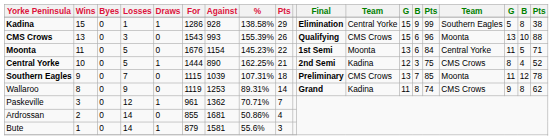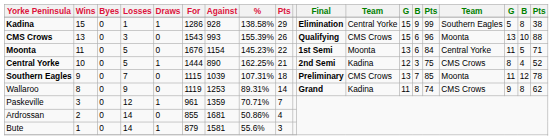 <table style="font-size: 85%; text-align: left;" class="wikitable">
 <tr>
 <th style="color:crimson">Yorke Peninsula</th>
 <th style="color:crimson">Wins</th>
 <th style="color:crimson">Byes</th>
 <th style="color:crimson">Losses</th>
 <th style="color:crimson">Draws</th>
 <th style="color:crimson">For</th>
 <th style="color:crimson">Against</th>
 <th style="color:crimson">%</th>
 <th style="color:crimson">Pts</th>
 <th></th>
 <th style="color:green">Final</th>
 <th style="color:green">Team</th>
 <th style="color:green">G</th>
 <th style="color:green">B</th>
 <th style="color:green">Pts</th>
 <th style="color:green">Team</th>
 <th style="color:green">G</th>
 <th style="color:green">B</th>
 <th style="color:green">Pts</th>
 </tr>
 <tr>
 </tr>
 <tr>
 </tr>
 <tr>
 <td><strong>	Kadina	</strong></td>
 <td>15</td>
 <td>0</td>
 <td>1</td>
 <td>1</td>
 <td>1286</td>
 <td>928</td>
 <td>138.58%</td>
 <td>29</td>
 <td></td>
 <td><strong>Elimination</strong></td>
 <td>Central Yorke</td>
 <td>15</td>
 <td>9</td>
 <td>99</td>
 <td>Southern Eagles</td>
 <td>5</td>
 <td>8</td>
 <td>38</td>
 </tr>
 <tr>
 <td><strong>	CMS Crows	</strong></td>
 <td>13</td>
 <td>0</td>
 <td>3</td>
 <td>0</td>
 <td>1543</td>
 <td>993</td>
 <td>155.39%</td>
 <td>26</td>
 <td></td>
 <td><strong>Qualifying</strong></td>
 <td>CMS Crows</td>
 <td>15</td>
 <td>6</td>
 <td>96</td>
 <td>Moonta</td>
 <td>13</td>
 <td>10</td>
 <td>88</td>
 </tr>
 <tr>
 <td><strong>	Moonta	</strong></td>
 <td>11</td>
 <td>0</td>
 <td>5</td>
 <td>0</td>
 <td>1676</td>
 <td>1154</td>
 <td>145.23%</td>
 <td>22</td>
 <td></td>
 <td><strong>1st Semi</strong></td>
 <td>Moonta</td>
 <td>13</td>
 <td>6</td>
 <td>84</td>
 <td>Central Yorke</td>
 <td>11</td>
 <td>5</td>
 <td>71</td>
 </tr>
 <tr>
 <td><strong>	Central Yorke	</strong></td>
 <td>10</td>
 <td>0</td>
 <td>5</td>
 <td>1</td>
 <td>1444</td>
 <td>890</td>
 <td>162.25%</td>
 <td>21</td>
 <td></td>
 <td><strong>2nd Semi</strong></td>
 <td>Kadina</td>
 <td>12</td>
 <td>3</td>
 <td>75</td>
 <td>CMS Crows</td>
 <td>8</td>
 <td>4</td>
 <td>52</td>
 </tr>
 <tr>
 <td><strong>	Southern Eagles	</strong></td>
 <td>9</td>
 <td>0</td>
 <td>7</td>
 <td>0</td>
 <td>1115</td>
 <td>1039</td>
 <td>107.31%</td>
 <td>18</td>
 <td></td>
 <td><strong>Preliminary</strong></td>
 <td>CMS Crows</td>
 <td>13</td>
 <td>7</td>
 <td>85</td>
 <td>Moonta</td>
 <td>11</td>
 <td>12</td>
 <td>78</td>
 </tr>
 <tr>
 <td>Wallaroo</td>
 <td>8</td>
 <td>0</td>
 <td>9</td>
 <td>0</td>
 <td>1119</td>
 <td>1253</td>
 <td>89.31%</td>
 <td>14</td>
 <td></td>
 <td><strong>Grand</strong></td>
 <td>Kadina</td>
 <td>11</td>
 <td>8</td>
 <td>74</td>
 <td>CMS Crows</td>
 <td>9</td>
 <td>8</td>
 <td>62</td>
 </tr>
 <tr>
 <td>Paskeville</td>
 <td>3</td>
 <td>0</td>
 <td>12</td>
 <td>1</td>
 <td>961</td>
-<td>1362</td>
+<td>1359</td>
 <td>70.71%</td>
 <td>7</td>
 <td></td>
 </tr>
 <tr>
 <td>Ardrossan</td>
 <td>2</td>
 <td>0</td>
 <td>14</td>
 <td>0</td>
 <td>855</td>
 <td>1681</td>
 <td>50.86%</td>
 <td>4</td>
 <td></td>
 </tr>
 <tr>
 <td>Bute</td>
 <td>1</td>
 <td>0</td>
 <td>14</td>
 <td>1</td>
 <td>879</td>
 <td>1581</td>
 <td>55.6%</td>
 <td>3</td>
 <td></td>
 </tr>
 <tr>
 </tr>
 </table>
